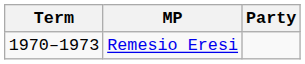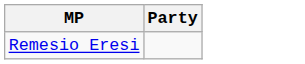 <table class=wikitable>
 <tr>
-<th>Term</th>
 <th>MP</th>
 <th>Party</th>
 </tr>
 <tr>
-<td>1970–1973</td>
 <td><a href='#'>Remesio Eresi</a></td>
 <td></td>
 </tr>
 </table>
